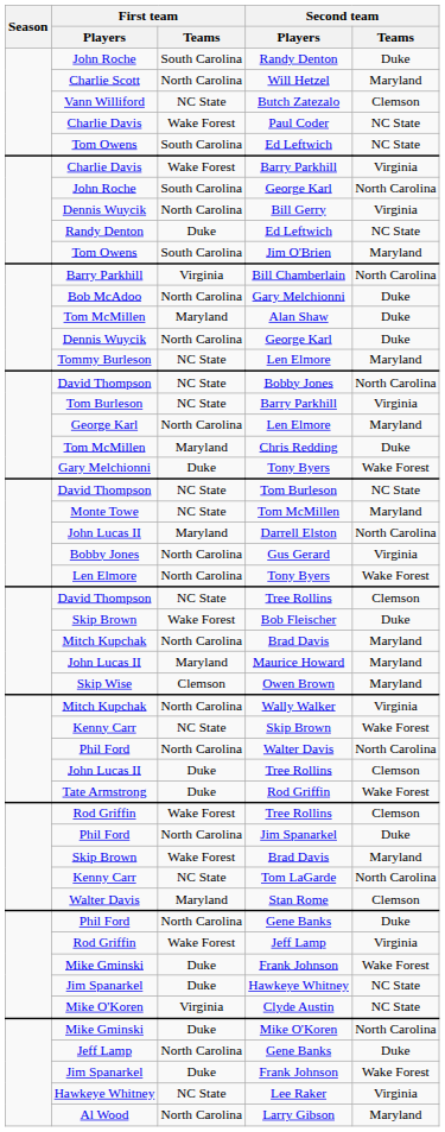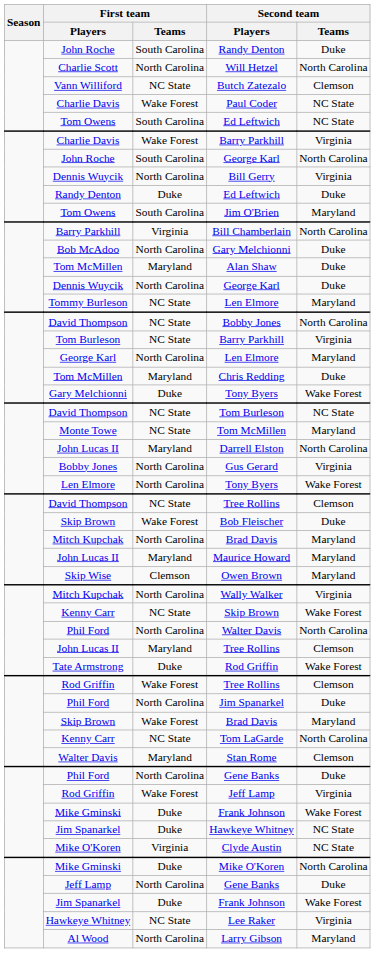 <table class="wikitable" style="text-align:center">
 <tr>
 <th rowspan=2>Season</th>
 <th colspan=2>First team</th>
 <th colspan=2>Second team</th>
 </tr>
 <tr>
 <th>Players</th>
 <th>Teams</th>
 <th>Players</th>
 <th>Teams</th>
 </tr>
 <tr>
 <td rowspan=5></td>
 <td><a href='#'>John Roche</a></td>
 <td>South Carolina</td>
 <td><a href='#'>Randy Denton</a></td>
 <td>Duke</td>
 </tr>
 <tr>
 <td><a href='#'>Charlie Scott</a></td>
 <td>North Carolina</td>
 <td><a href='#'>Will Hetzel</a></td>
-<td>Maryland</td>
+<td>North Carolina</td>
 </tr>
 <tr>
 <td><a href='#'>Vann Williford</a></td>
 <td>NC State</td>
 <td><a href='#'>Butch Zatezalo</a></td>
 <td>Clemson</td>
 </tr>
 <tr>
 <td><a href='#'>Charlie Davis</a></td>
 <td>Wake Forest</td>
 <td><a href='#'>Paul Coder</a></td>
 <td>NC State</td>
 </tr>
 <tr>
 <td><a href='#'>Tom Owens</a></td>
 <td>South Carolina</td>
 <td><a href='#'>Ed Leftwich</a></td>
 <td>NC State</td>
 </tr>
 <tr style="border-top:2px solid black">
 <td rowspan=5></td>
 <td><a href='#'>Charlie Davis</a></td>
 <td>Wake Forest</td>
 <td><a href='#'>Barry Parkhill</a></td>
 <td>Virginia</td>
 </tr>
 <tr>
 <td><a href='#'>John Roche</a></td>
 <td>South Carolina</td>
 <td><a href='#'>George Karl</a></td>
 <td>North Carolina</td>
 </tr>
 <tr>
 <td><a href='#'>Dennis Wuycik</a></td>
 <td>North Carolina</td>
 <td><a href='#'>Bill Gerry</a></td>
 <td>Virginia</td>
 </tr>
 <tr>
 <td><a href='#'>Randy Denton</a></td>
 <td>Duke</td>
 <td><a href='#'>Ed Leftwich</a></td>
-<td>NC State</td>
+<td>Duke</td>
 </tr>
 <tr>
 <td><a href='#'>Tom Owens</a></td>
 <td>South Carolina</td>
 <td><a href='#'>Jim O'Brien</a></td>
 <td>Maryland</td>
 </tr>
 <tr style="border-top:2px solid black">
 <td rowspan=5></td>
 <td><a href='#'>Barry Parkhill</a></td>
 <td>Virginia</td>
 <td><a href='#'>Bill Chamberlain</a></td>
 <td>North Carolina</td>
 </tr>
 <tr>
 <td><a href='#'>Bob McAdoo</a></td>
 <td>North Carolina</td>
 <td><a href='#'>Gary Melchionni</a></td>
 <td>Duke</td>
 </tr>
 <tr>
 <td><a href='#'>Tom McMillen</a></td>
 <td>Maryland</td>
 <td><a href='#'>Alan Shaw</a></td>
 <td>Duke</td>
 </tr>
 <tr>
 <td><a href='#'>Dennis Wuycik</a></td>
 <td>North Carolina</td>
 <td><a href='#'>George Karl</a></td>
 <td>Duke</td>
 </tr>
 <tr>
 <td><a href='#'>Tommy Burleson</a></td>
 <td>NC State</td>
 <td><a href='#'>Len Elmore</a></td>
 <td>Maryland</td>
 </tr>
 <tr style="border-top:2px solid black">
 <td rowspan=5></td>
 <td><a href='#'>David Thompson</a></td>
 <td>NC State</td>
 <td><a href='#'>Bobby Jones</a></td>
 <td>North Carolina</td>
 </tr>
 <tr>
 <td><a href='#'>Tom Burleson</a></td>
 <td>NC State</td>
 <td><a href='#'>Barry Parkhill</a></td>
 <td>Virginia</td>
 </tr>
 <tr>
 <td><a href='#'>George Karl</a></td>
 <td>North Carolina</td>
 <td><a href='#'>Len Elmore</a></td>
 <td>Maryland</td>
 </tr>
 <tr>
 <td><a href='#'>Tom McMillen</a></td>
 <td>Maryland</td>
 <td><a href='#'>Chris Redding</a></td>
 <td>Duke</td>
 </tr>
 <tr>
 <td><a href='#'>Gary Melchionni</a></td>
 <td>Duke</td>
 <td><a href='#'>Tony Byers</a></td>
 <td>Wake Forest</td>
 </tr>
 <tr style="border-top:2px solid black">
 <td rowspan=5></td>
 <td><a href='#'>David Thompson</a></td>
 <td>NC State</td>
 <td><a href='#'>Tom Burleson</a></td>
 <td>NC State</td>
 </tr>
 <tr>
 <td><a href='#'>Monte Towe</a></td>
 <td>NC State</td>
 <td><a href='#'>Tom McMillen</a></td>
 <td>Maryland</td>
 </tr>
 <tr>
 <td><a href='#'>John Lucas II</a></td>
 <td>Maryland</td>
 <td><a href='#'>Darrell Elston</a></td>
 <td>North Carolina</td>
 </tr>
 <tr>
 <td><a href='#'>Bobby Jones</a></td>
 <td>North Carolina</td>
 <td><a href='#'>Gus Gerard</a></td>
 <td>Virginia</td>
 </tr>
 <tr>
 <td><a href='#'>Len Elmore</a></td>
 <td>North Carolina</td>
 <td><a href='#'>Tony Byers</a></td>
 <td>Wake Forest</td>
 </tr>
 <tr style="border-top:2px solid black">
 <td rowspan=5></td>
 <td><a href='#'>David Thompson</a></td>
 <td>NC State</td>
 <td><a href='#'>Tree Rollins</a></td>
 <td>Clemson</td>
 </tr>
 <tr>
 <td><a href='#'>Skip Brown</a></td>
 <td>Wake Forest</td>
 <td><a href='#'>Bob Fleischer</a></td>
 <td>Duke</td>
 </tr>
 <tr>
 <td><a href='#'>Mitch Kupchak</a></td>
 <td>North Carolina</td>
 <td><a href='#'>Brad Davis</a></td>
 <td>Maryland</td>
 </tr>
 <tr>
 <td><a href='#'>John Lucas II</a></td>
 <td>Maryland</td>
 <td><a href='#'>Maurice Howard</a></td>
 <td>Maryland</td>
 </tr>
 <tr>
 <td><a href='#'>Skip Wise</a></td>
 <td>Clemson</td>
 <td><a href='#'>Owen Brown</a></td>
 <td>Maryland</td>
 </tr>
 <tr style="border-top:2px solid black">
 <td rowspan=5></td>
 <td><a href='#'>Mitch Kupchak</a></td>
 <td>North Carolina</td>
 <td><a href='#'>Wally Walker</a></td>
 <td>Virginia</td>
 </tr>
 <tr>
 <td><a href='#'>Kenny Carr</a></td>
 <td>NC State</td>
 <td><a href='#'>Skip Brown</a></td>
 <td>Wake Forest</td>
 </tr>
 <tr>
 <td><a href='#'>Phil Ford</a></td>
 <td>North Carolina</td>
 <td><a href='#'>Walter Davis</a></td>
 <td>North Carolina</td>
 </tr>
 <tr>
 <td><a href='#'>John Lucas II</a></td>
-<td>Duke</td>
+<td>Maryland</td>
 <td><a href='#'>Tree Rollins</a></td>
 <td>Clemson</td>
 </tr>
 <tr>
 <td><a href='#'>Tate Armstrong</a></td>
 <td>Duke</td>
 <td><a href='#'>Rod Griffin</a></td>
 <td>Wake Forest</td>
 </tr>
 <tr style="border-top:2px solid black">
 <td rowspan=5></td>
 <td><a href='#'>Rod Griffin</a></td>
 <td>Wake Forest</td>
 <td><a href='#'>Tree Rollins</a></td>
 <td>Clemson</td>
 </tr>
 <tr>
 <td><a href='#'>Phil Ford</a></td>
 <td>North Carolina</td>
 <td><a href='#'>Jim Spanarkel</a></td>
 <td>Duke</td>
 </tr>
 <tr>
 <td><a href='#'>Skip Brown</a></td>
 <td>Wake Forest</td>
 <td><a href='#'>Brad Davis</a></td>
 <td>Maryland</td>
 </tr>
 <tr>
 <td><a href='#'>Kenny Carr</a></td>
 <td>NC State</td>
 <td><a href='#'>Tom LaGarde</a></td>
 <td>North Carolina</td>
 </tr>
 <tr>
 <td><a href='#'>Walter Davis</a></td>
 <td>Maryland</td>
 <td><a href='#'>Stan Rome</a></td>
 <td>Clemson</td>
 </tr>
 <tr style="border-top:2px solid black">
 <td rowspan=5></td>
 <td><a href='#'>Phil Ford</a></td>
 <td>North Carolina</td>
 <td><a href='#'>Gene Banks</a></td>
 <td>Duke</td>
 </tr>
 <tr>
 <td><a href='#'>Rod Griffin</a></td>
 <td>Wake Forest</td>
 <td><a href='#'>Jeff Lamp</a></td>
 <td>Virginia</td>
 </tr>
 <tr>
 <td><a href='#'>Mike Gminski</a></td>
 <td>Duke</td>
 <td><a href='#'>Frank Johnson</a></td>
 <td>Wake Forest</td>
 </tr>
 <tr>
 <td><a href='#'>Jim Spanarkel</a></td>
 <td>Duke</td>
 <td><a href='#'>Hawkeye Whitney</a></td>
 <td>NC State</td>
 </tr>
 <tr>
 <td><a href='#'>Mike O'Koren</a></td>
 <td>Virginia</td>
 <td><a href='#'>Clyde Austin</a></td>
 <td>NC State</td>
 </tr>
 <tr style="border-top:2px solid black">
 <td rowspan=5></td>
 <td><a href='#'>Mike Gminski</a></td>
 <td>Duke</td>
 <td><a href='#'>Mike O'Koren</a></td>
 <td>North Carolina</td>
 </tr>
 <tr>
 <td><a href='#'>Jeff Lamp</a></td>
 <td>North Carolina</td>
 <td><a href='#'>Gene Banks</a></td>
 <td>Duke</td>
 </tr>
 <tr>
 <td><a href='#'>Jim Spanarkel</a></td>
 <td>Duke</td>
 <td><a href='#'>Frank Johnson</a></td>
 <td>Wake Forest</td>
 </tr>
 <tr>
 <td><a href='#'>Hawkeye Whitney</a></td>
 <td>NC State</td>
 <td><a href='#'>Lee Raker</a></td>
 <td>Virginia</td>
 </tr>
 <tr>
 <td><a href='#'>Al Wood</a></td>
 <td>North Carolina</td>
 <td><a href='#'>Larry Gibson</a></td>
 <td>Maryland</td>
 </tr>
 </table>
